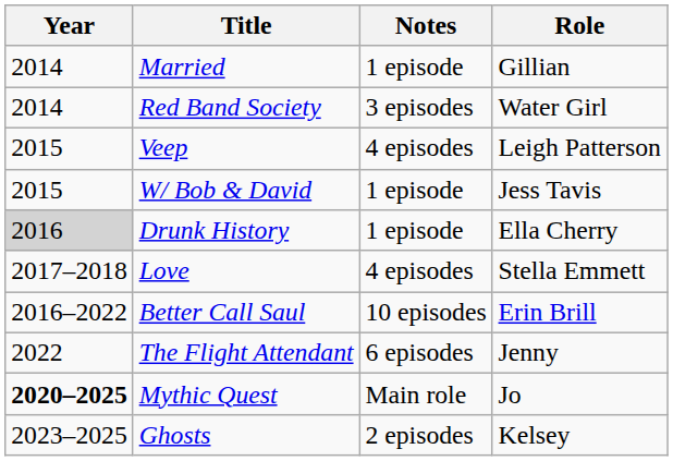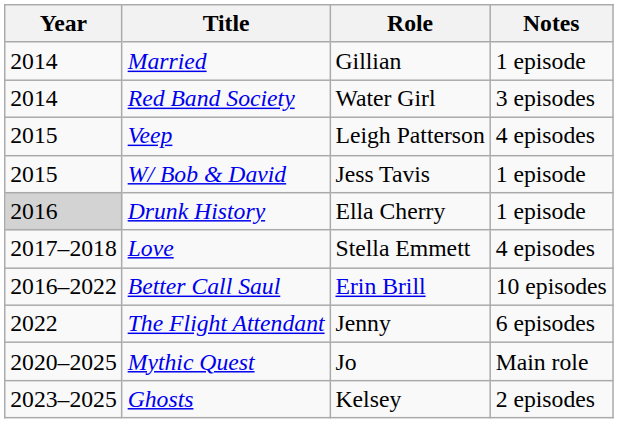 <table class="wikitable sortable">
 <tr>
 <th scope="col">Year</th>
 <th scope="col">Title</th>
+<th scope="col">Role</th>
 <th scope="col" class="unsortable">Notes</th>
-<th scope="col">Role</th>
 </tr>
 <tr>
 <td>2014</td>
 <td scope="row"><em><a href='#'>Married</a></em></td>
+<td>Gillian</td>
 <td>1 episode</td>
-<td>Gillian</td>
 </tr>
 <tr>
 <td>2014</td>
 <td scope="row"><em><a href='#'>Red Band Society</a></em></td>
+<td>Water Girl</td>
 <td>3 episodes</td>
-<td>Water Girl</td>
 </tr>
 <tr>
 <td>2015</td>
 <td scope="row"><em><a href='#'>Veep</a></em></td>
+<td>Leigh Patterson</td>
 <td>4 episodes</td>
-<td>Leigh Patterson</td>
 </tr>
 <tr>
 <td>2015</td>
 <td scope="row"><em><a href='#'>W/ Bob & David</a></em></td>
+<td>Jess Tavis</td>
 <td>1 episode</td>
-<td>Jess Tavis</td>
 </tr>
 <tr>
 <td style="background: lightgrey;">2016</td>
 <td scope="row"><em><a href='#'>Drunk History</a></em></td>
+<td>Ella Cherry</td>
 <td>1 episode</td>
-<td>Ella Cherry</td>
 </tr>
 <tr>
 <td>2017–2018</td>
 <td scope="row"><em><a href='#'>Love</a></em></td>
+<td>Stella Emmett</td>
 <td>4 episodes</td>
-<td>Stella Emmett</td>
 </tr>
 <tr>
 <td>2016–2022</td>
 <td scope="row"><em><a href='#'>Better Call Saul</a></em></td>
+<td><a href='#'>Erin Brill</a></td>
 <td>10 episodes</td>
-<td><a href='#'>Erin Brill</a></td>
 </tr>
 <tr>
 <td>2022</td>
 <td><em><a href='#'>The Flight Attendant</a></em></td>
+<td>Jenny</td>
 <td>6 episodes</td>
-<td>Jenny</td>
 </tr>
 <tr>
-<td><strong>2020–2025</strong></td>
+<td>2020–2025</td>
 <td scope="row"><em><a href='#'>Mythic Quest</a></em></td>
+<td>Jo</td>
 <td>Main role</td>
-<td>Jo</td>
 </tr>
 <tr>
 <td>2023–2025</td>
 <td><em><a href='#'>Ghosts</a></em></td>
+<td>Kelsey</td>
 <td>2 episodes</td>
-<td>Kelsey</td>
 </tr>
 </table>
